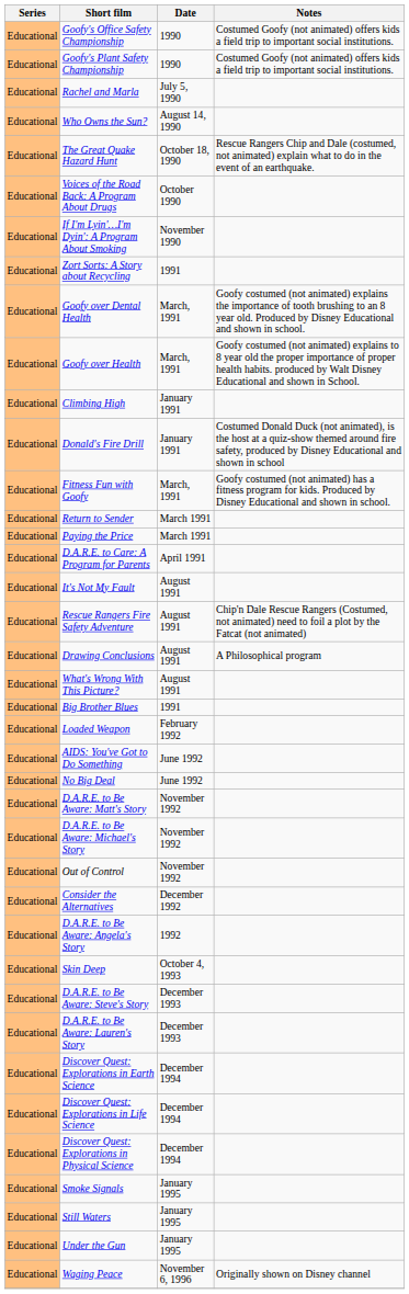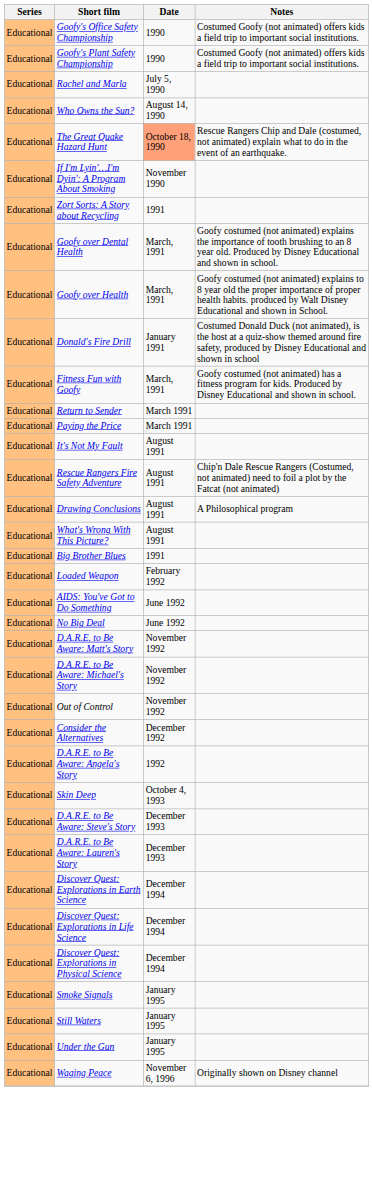 <table class="wikitable sortable">
 <tr>
 <th>Series</th>
 <th>Short film</th>
 <th>Date</th>
 <th>Notes</th>
 </tr>
 <tr>
 <td bgcolor="#ffc080">Educational</td>
 <td><em><a href='#'>Goofy's Office Safety Championship</a></em></td>
 <td>1990</td>
 <td>Costumed Goofy (not animated) offers kids a field trip to important social institutions.</td>
 </tr>
 <tr>
 <td bgcolor="#ffc080">Educational</td>
 <td><em><a href='#'>Goofy's Plant Safety Championship</a></em></td>
 <td>1990</td>
 <td>Costumed Goofy (not animated) offers kids a field trip to important social institutions.</td>
 </tr>
 <tr>
 <td bgcolor="#ffc080">Educational</td>
 <td><em><a href='#'>Rachel and Marla</a></em></td>
 <td>July 5, 1990</td>
 <td></td>
 </tr>
 <tr>
 <td bgcolor="#ffc080">Educational</td>
 <td><em><a href='#'>Who Owns the Sun?</a></em></td>
 <td>August 14, 1990</td>
 <td></td>
 </tr>
 <tr>
 <td bgcolor="#ffc080">Educational</td>
 <td><em><a href='#'>The Great Quake Hazard Hunt</a></em></td>
-<td>October 18, 1990</td>
+<td style="background: lightsalmon;">October 18, 1990</td>
 <td>Rescue Rangers Chip and Dale (costumed, not animated) explain what to do in the event of an earthquake.</td>
-</tr>
-<tr>
-<td bgcolor="#ffc080">Educational</td>
-<td><em><a href='#'>Voices of the Road Back: A Program About Drugs</a></em></td>
-<td>October 1990</td>
-<td></td>
 </tr>
 <tr>
 <td bgcolor="#ffc080">Educational</td>
 <td><em><a href='#'>If I'm Lyin'…I'm Dyin': A Program About Smoking</a></em></td>
 <td>November 1990</td>
 <td></td>
 </tr>
 <tr>
 <td bgcolor="#ffc080">Educational</td>
 <td><em><a href='#'>Zort Sorts: A Story about Recycling</a></em></td>
 <td>1991</td>
 <td></td>
 </tr>
 <tr>
 <td bgcolor="#ffc080">Educational</td>
 <td><em><a href='#'>Goofy over Dental Health</a></em></td>
 <td>March, 1991</td>
 <td>Goofy costumed (not animated) explains the importance of tooth brushing to an 8 year old. Produced by Disney Educational and shown in school.</td>
 </tr>
 <tr>
 <td bgcolor="#ffc080">Educational</td>
 <td><em><a href='#'>Goofy over Health</a></em></td>
 <td>March, 1991</td>
 <td>Goofy costumed (not animated) explains to 8 year old the proper importance of proper health habits.  produced by Walt Disney Educational and shown in School.</td>
 </tr>
 <tr>
 <td bgcolor="#ffc080">Educational</td>
-<td><em><a href='#'>Climbing High</a></em></td>
-<td>January 1991</td>
-<td></td>
-</tr>
-<tr>
-<td bgcolor="#ffc080">Educational</td>
 <td><em><a href='#'>Donald's Fire Drill</a></em></td>
 <td>January 1991</td>
 <td>Costumed Donald Duck (not animated), is the host at a quiz-show themed around fire safety, produced by Disney Educational and shown in school</td>
 </tr>
 <tr>
 <td bgcolor="#ffc080">Educational</td>
 <td><em><a href='#'>Fitness Fun with Goofy</a></em></td>
 <td>March, 1991</td>
 <td>Goofy costumed (not animated) has a fitness program for kids. Produced by Disney Educational and shown in school.</td>
 </tr>
 <tr>
 <td bgcolor="#ffc080">Educational</td>
 <td><em><a href='#'>Return to Sender</a></em></td>
 <td>March 1991</td>
 <td></td>
 </tr>
 <tr>
 <td bgcolor="#ffc080">Educational</td>
 <td><em><a href='#'>Paying the Price</a></em></td>
 <td>March 1991</td>
-<td></td>
-</tr>
-<tr>
-<td bgcolor="#ffc080">Educational</td>
-<td><em><a href='#'>D.A.R.E. to Care: A Program for Parents</a></em></td>
-<td>April 1991</td>
 <td></td>
 </tr>
 <tr>
 <td bgcolor="#ffc080">Educational</td>
 <td><em><a href='#'>It's Not My Fault</a></em></td>
 <td>August 1991</td>
 <td></td>
 </tr>
 <tr>
 <td bgcolor="#ffc080">Educational</td>
 <td><em><a href='#'>Rescue Rangers Fire Safety Adventure</a></em> </td>
 <td>August 1991</td>
 <td>Chip'n Dale Rescue Rangers (Costumed, not animated) need to foil a plot by the Fatcat (not animated)</td>
 </tr>
 <tr>
 <td bgcolor="#ffc080">Educational</td>
 <td><em><a href='#'>Drawing Conclusions</a></em></td>
 <td>August 1991</td>
 <td>A Philosophical program</td>
 </tr>
 <tr>
 <td bgcolor="#ffc080">Educational</td>
 <td><em><a href='#'>What's Wrong With This Picture?</a></em></td>
 <td>August 1991</td>
 <td></td>
 </tr>
 <tr>
 <td bgcolor="#ffc080">Educational</td>
 <td><em><a href='#'>Big Brother Blues</a></em></td>
 <td>1991</td>
 <td></td>
 </tr>
 <tr>
 <td bgcolor="#ffc080">Educational</td>
 <td><em><a href='#'>Loaded Weapon</a></em></td>
 <td>February 1992</td>
 <td></td>
 </tr>
 <tr>
 <td bgcolor="#ffc080">Educational</td>
 <td><em><a href='#'>AIDS: You've Got to Do Something</a></em></td>
 <td>June 1992</td>
 <td></td>
 </tr>
 <tr>
 <td bgcolor="#ffc080">Educational</td>
 <td><em><a href='#'>No Big Deal</a></em></td>
 <td>June 1992</td>
 <td></td>
 </tr>
 <tr>
 <td bgcolor="#ffc080">Educational</td>
 <td><em><a href='#'>D.A.R.E. to Be Aware: Matt's Story</a></em></td>
 <td>November 1992</td>
 <td></td>
 </tr>
 <tr>
 <td bgcolor="#ffc080">Educational</td>
 <td><em><a href='#'>D.A.R.E. to Be Aware: Michael's Story</a></em></td>
 <td>November 1992</td>
 <td></td>
 </tr>
 <tr>
 <td bgcolor="#ffc080">Educational</td>
 <td><em>Out of Control</em></td>
 <td>November 1992</td>
 <td></td>
 </tr>
 <tr>
 <td bgcolor="#ffc080">Educational</td>
 <td><em><a href='#'>Consider the Alternatives</a></em></td>
 <td>December 1992</td>
 <td></td>
 </tr>
 <tr>
 <td bgcolor="#ffc080">Educational</td>
 <td><em><a href='#'>D.A.R.E. to Be Aware: Angela's Story</a></em></td>
 <td>1992</td>
 <td></td>
 </tr>
 <tr>
 <td bgcolor="#ffc080">Educational</td>
 <td><em><a href='#'>Skin Deep</a></em> </td>
 <td>October 4, 1993</td>
 <td></td>
 </tr>
 <tr>
 <td bgcolor="#ffc080">Educational</td>
 <td><em><a href='#'>D.A.R.E. to Be Aware: Steve's Story</a></em></td>
 <td>December 1993</td>
 <td></td>
 </tr>
 <tr>
 <td bgcolor="#ffc080">Educational</td>
 <td><em><a href='#'>D.A.R.E. to Be Aware: Lauren's Story</a></em></td>
 <td>December 1993</td>
 <td></td>
 </tr>
 <tr>
 <td bgcolor="#ffc080">Educational</td>
 <td><em><a href='#'>Discover Quest: Explorations in Earth Science</a></em></td>
 <td>December 1994</td>
 <td></td>
 </tr>
 <tr>
 <td bgcolor="#ffc080">Educational</td>
 <td><em><a href='#'>Discover Quest: Explorations in Life Science</a></em></td>
 <td>December 1994</td>
 <td></td>
 </tr>
 <tr>
 <td bgcolor="#ffc080">Educational</td>
 <td><em><a href='#'>Discover Quest: Explorations in Physical Science</a></em></td>
 <td>December 1994</td>
 <td></td>
 </tr>
 <tr>
 <td bgcolor="#ffc080">Educational</td>
 <td><em><a href='#'>Smoke Signals</a></em></td>
 <td>January 1995</td>
 <td></td>
 </tr>
 <tr>
 <td bgcolor="#ffc080">Educational</td>
 <td><em><a href='#'>Still Waters</a></em></td>
 <td>January 1995</td>
 <td></td>
 </tr>
 <tr>
 <td bgcolor="#ffc080">Educational</td>
 <td><em><a href='#'>Under the Gun</a></em></td>
 <td>January 1995</td>
 <td></td>
 </tr>
 <tr>
 <td bgcolor="#ffc080">Educational</td>
 <td><em><a href='#'>Waging Peace</a></em></td>
 <td>November 6, 1996</td>
 <td>Originally shown on Disney channel</td>
 </tr>
 <tr>
 </tr>
 </table>
